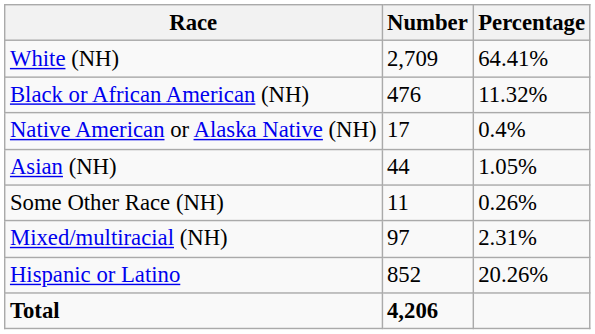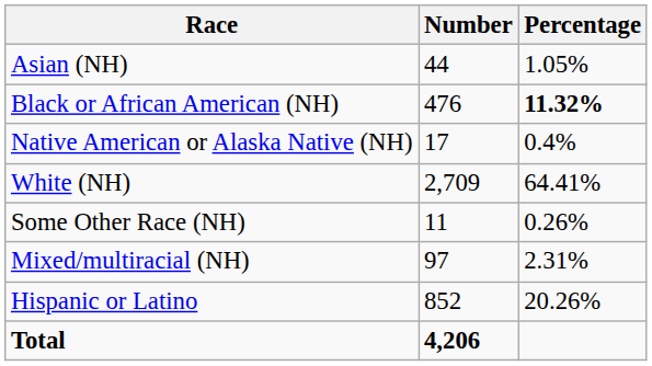 <table class="wikitable">
 <tr>
 <th>Race</th>
 <th>Number</th>
 <th>Percentage</th>
 </tr>
 <tr>
-<td><a href='#'>White</a> (NH)</td>
-<td>2,709</td>
-<td>64.41%</td>
+<td><a href='#'>Asian</a> (NH)</td>
+<td>44</td>
+<td>1.05%</td>
 </tr>
 <tr>
 <td><a href='#'>Black or African American</a> (NH)</td>
 <td>476</td>
-<td>11.32%</td>
+<td><strong>11.32%</strong></td>
 </tr>
 <tr>
 <td><a href='#'>Native American</a> or <a href='#'>Alaska Native</a> (NH)</td>
 <td>17</td>
 <td>0.4%</td>
 </tr>
 <tr>
-<td><a href='#'>Asian</a> (NH)</td>
-<td>44</td>
-<td>1.05%</td>
+<td><a href='#'>White</a> (NH)</td>
+<td>2,709</td>
+<td>64.41%</td>
 </tr>
 <tr>
 <td>Some Other Race (NH)</td>
 <td>11</td>
 <td>0.26%</td>
 </tr>
 <tr>
 <td><a href='#'>Mixed/multiracial</a> (NH)</td>
 <td>97</td>
 <td>2.31%</td>
 </tr>
 <tr>
 <td><a href='#'>Hispanic or Latino</a></td>
 <td>852</td>
 <td>20.26%</td>
 </tr>
 <tr>
 <td><strong>Total</strong></td>
 <td><strong>4,206</strong></td>
 <td></td>
 </tr>
 </table>
